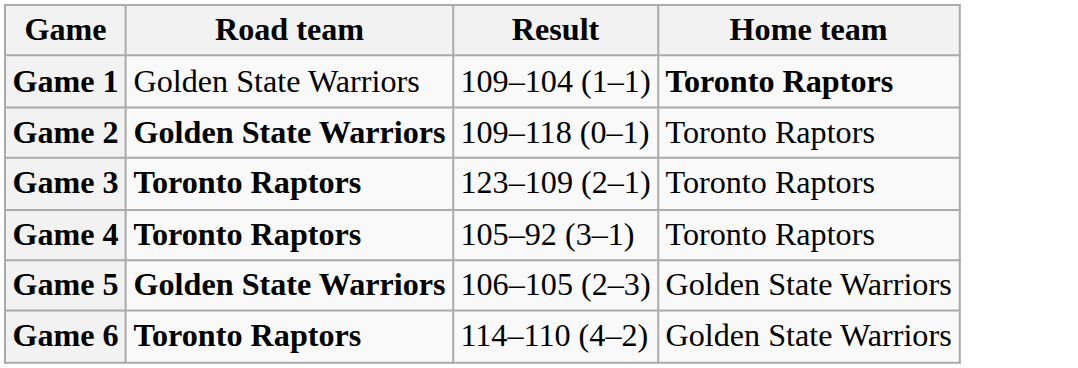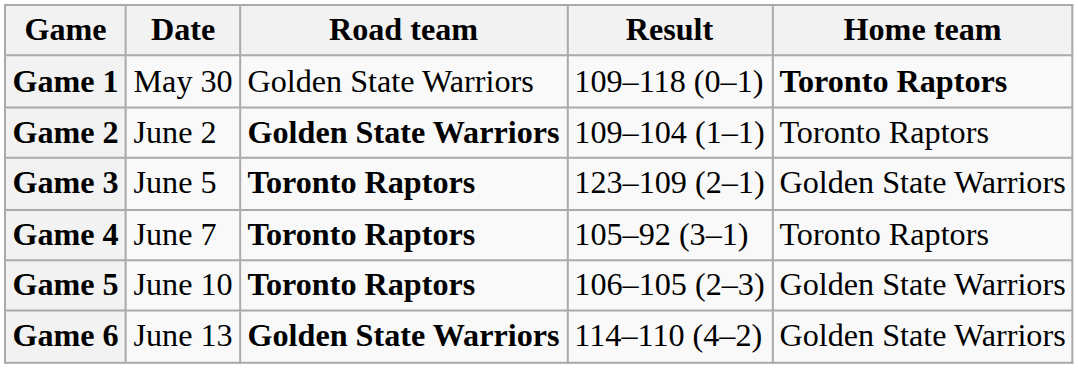 <table class="wikitable plainrowheaders">
 <tr>
 <th scope="col">Game</th>
+<th scope="col">Date</th>
 <th scope="col">Road team</th>
 <th scope="col">Result</th>
 <th scope="col">Home team</th>
 </tr>
 <tr>
 <th scope="row">Game 1</th>
+<td>May 30</td>
 <td>Golden State Warriors</td>
-<td>109–104 (1–1)</td>
+<td>109–118 (0–1)</td>
 <td><strong>Toronto Raptors</strong></td>
 </tr>
 <tr>
 <th scope="row">Game 2</th>
+<td>June 2</td>
 <td><strong>Golden State Warriors</strong></td>
-<td>109–118 (0–1)</td>
+<td>109–104 (1–1)</td>
 <td>Toronto Raptors</td>
 </tr>
 <tr>
 <th scope="row">Game 3</th>
+<td>June 5</td>
 <td><strong>Toronto Raptors</strong></td>
 <td>123–109 (2–1)</td>
-<td>Toronto Raptors</td>
+<td>Golden State Warriors</td>
 </tr>
 <tr>
 <th scope="row">Game 4</th>
+<td>June 7</td>
 <td><strong>Toronto Raptors</strong></td>
 <td>105–92 (3–1)</td>
 <td>Toronto Raptors</td>
 </tr>
 <tr>
 <th scope="row">Game 5</th>
-<td><strong>Golden State Warriors</strong></td>
+<td>June 10</td>
+<td><strong>Toronto Raptors</strong></td>
 <td>106–105 (2–3)</td>
 <td>Golden State Warriors</td>
 </tr>
 <tr>
 <th scope="row">Game 6</th>
-<td><strong>Toronto Raptors</strong></td>
+<td>June 13</td>
+<td><strong>Golden State Warriors</strong></td>
 <td>114–110 (4–2)</td>
 <td>Golden State Warriors</td>
 </tr>
 </table>
